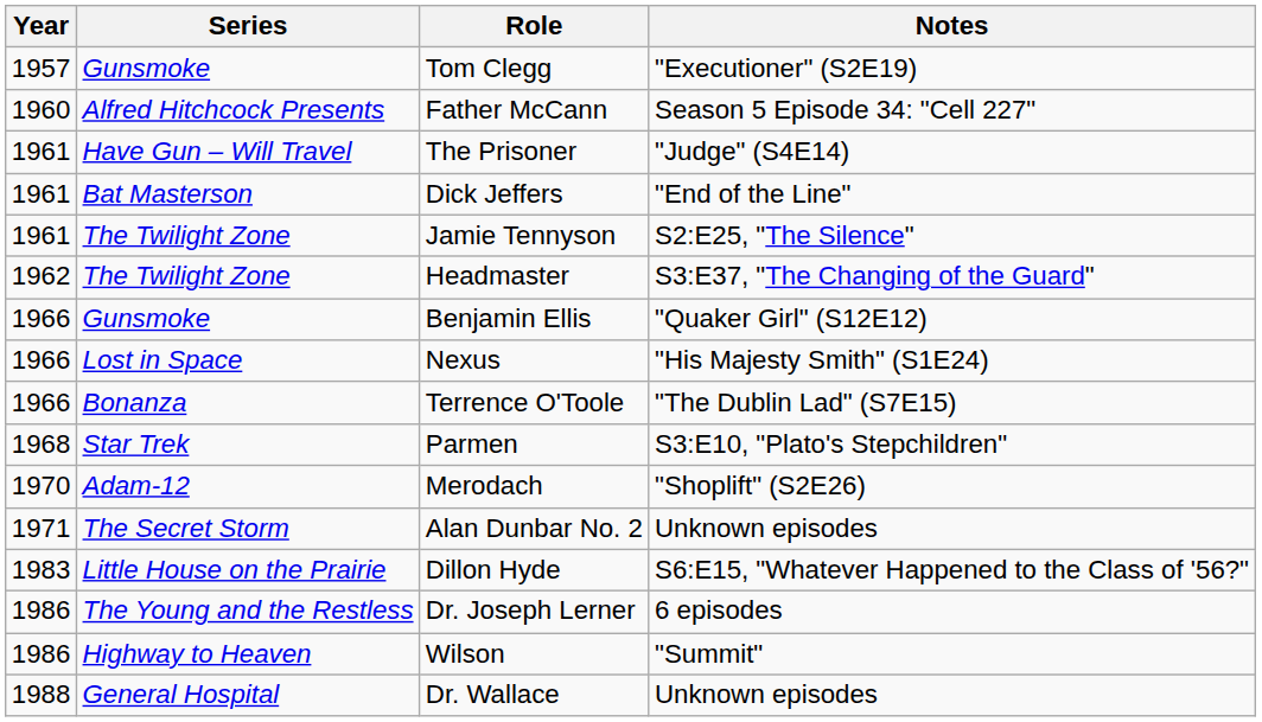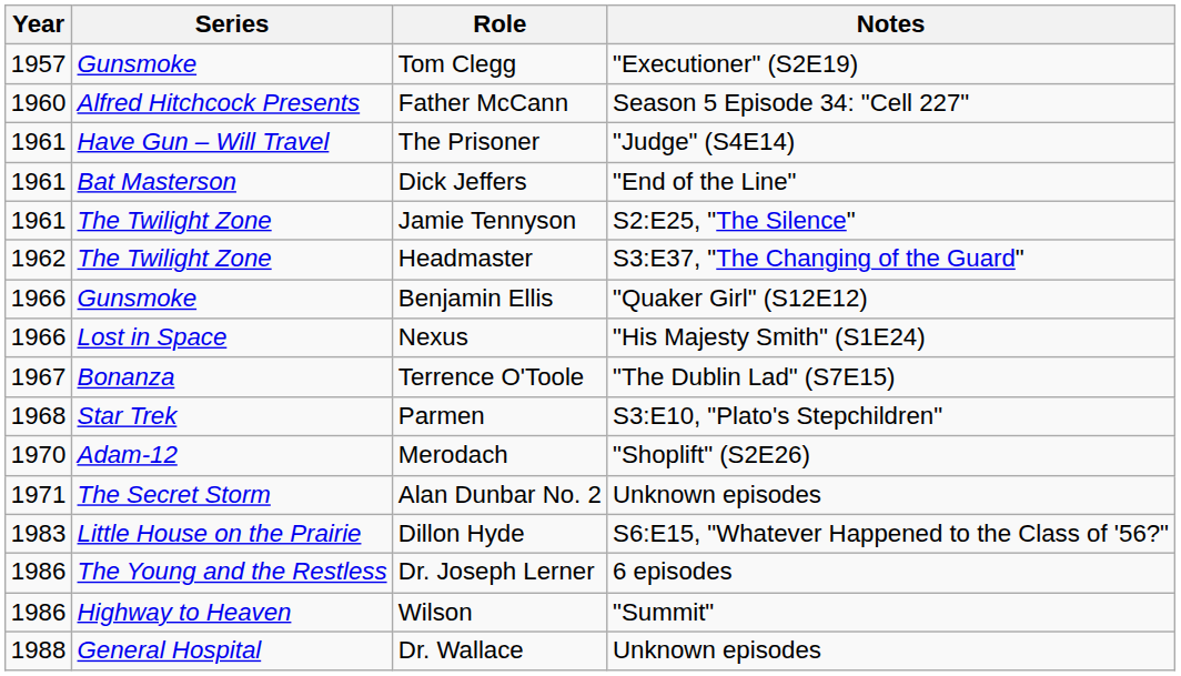 <table class="wikitable">
 <tr>
 <th>Year</th>
 <th>Series</th>
 <th>Role</th>
 <th>Notes</th>
 </tr>
 <tr>
 <td>1957</td>
 <td><em><a href='#'>Gunsmoke</a></em></td>
 <td>Tom Clegg</td>
 <td>"Executioner" (S2E19)</td>
 </tr>
 <tr>
 <td>1960</td>
 <td><em><a href='#'>Alfred Hitchcock Presents</a></em></td>
 <td>Father McCann</td>
 <td>Season 5 Episode 34: "Cell 227"</td>
 </tr>
 <tr>
 <td>1961</td>
 <td><em><a href='#'>Have Gun – Will Travel</a></em></td>
 <td>The Prisoner</td>
 <td>"Judge" (S4E14)</td>
 </tr>
 <tr>
 <td>1961</td>
 <td><em><a href='#'>Bat Masterson</a></em></td>
 <td>Dick Jeffers</td>
 <td>"End of the Line"</td>
 </tr>
 <tr>
 <td>1961</td>
 <td><a href='#'><em>The Twilight Zone</em></a></td>
 <td>Jamie Tennyson</td>
 <td>S2:E25, "<a href='#'>The Silence</a>"</td>
 </tr>
 <tr>
 <td>1962</td>
 <td><a href='#'><em>The Twilight Zone</em></a></td>
 <td>Headmaster</td>
 <td>S3:E37, "<a href='#'>The Changing of the Guard</a>"</td>
 </tr>
 <tr>
 <td>1966</td>
 <td><em><a href='#'>Gunsmoke</a></em></td>
 <td>Benjamin Ellis</td>
 <td>"Quaker Girl" (S12E12)</td>
 </tr>
 <tr>
 <td>1966</td>
 <td><em><a href='#'>Lost in Space</a></em></td>
 <td>Nexus</td>
 <td>"His Majesty Smith" (S1E24)</td>
 </tr>
 <tr>
-<td>1966</td>
+<td>1967</td>
 <td><em><a href='#'>Bonanza</a></em></td>
 <td>Terrence O'Toole</td>
 <td>"The Dublin Lad" (S7E15)</td>
 </tr>
 <tr>
 <td>1968</td>
 <td><em><a href='#'>Star Trek</a></em></td>
 <td>Parmen</td>
 <td>S3:E10, "Plato's Stepchildren"</td>
 </tr>
 <tr>
 <td>1970</td>
 <td><em><a href='#'>Adam-12</a></em></td>
 <td>Merodach</td>
 <td>"Shoplift" (S2E26)</td>
 </tr>
 <tr>
 <td>1971</td>
 <td><em><a href='#'>The Secret Storm</a></em></td>
 <td>Alan Dunbar No. 2</td>
 <td>Unknown episodes</td>
 </tr>
 <tr>
 <td>1983</td>
 <td><em><a href='#'>Little House on the Prairie</a></em></td>
 <td>Dillon Hyde</td>
 <td>S6:E15, "Whatever Happened to the Class of '56?"</td>
 </tr>
 <tr>
 <td>1986</td>
 <td><em><a href='#'>The Young and the Restless</a></em></td>
 <td>Dr. Joseph Lerner</td>
 <td>6 episodes</td>
 </tr>
 <tr>
 <td>1986</td>
 <td><em><a href='#'>Highway to Heaven</a></em></td>
 <td>Wilson</td>
 <td>"Summit"</td>
 </tr>
 <tr>
 <td>1988</td>
 <td><em><a href='#'>General Hospital</a></em></td>
 <td>Dr. Wallace</td>
 <td>Unknown episodes</td>
 </tr>
 </table>
